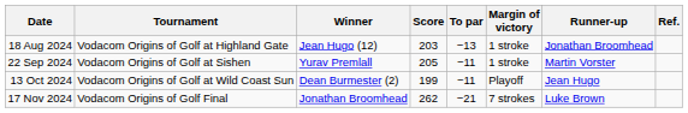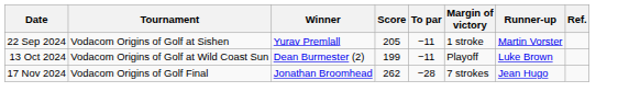 <table class=wikitable style="font-size:95%">
 <tr>
 <th>Date</th>
 <th>Tournament</th>
 <th>Winner</th>
 <th>Score</th>
 <th>To par</th>
 <th>Margin of<br>victory</th>
 <th>Runner-up</th>
 <th>Ref.</th>
-</tr>
-<tr>
-<td align=right>18 Aug 2024</td>
-<td>Vodacom Origins of Golf at Highland Gate</td>
-<td> <a href='#'>Jean Hugo</a> (12)</td>
-<td align=center>203</td>
-<td align=center>−13</td>
-<td>1 stroke</td>
-<td> <a href='#'>Jonathan Broomhead</a></td>
-<td></td>
 </tr>
 <tr>
 <td align=right>22 Sep 2024</td>
 <td>Vodacom Origins of Golf at Sishen</td>
 <td> <a href='#'>Yurav Premlall</a></td>
 <td align=center>205</td>
 <td align=center>−11</td>
 <td>1 stroke</td>
 <td> <a href='#'>Martin Vorster</a></td>
 <td></td>
 </tr>
 <tr>
 <td align=right>13 Oct 2024</td>
 <td>Vodacom Origins of Golf at Wild Coast Sun</td>
 <td> <a href='#'>Dean Burmester</a> (2)</td>
 <td align=center>199</td>
 <td align=center>−11</td>
 <td>Playoff</td>
-<td> <a href='#'>Jean Hugo</a></td>
+<td> <a href='#'>Luke Brown</a></td>
 <td></td>
 </tr>
 <tr>
 <td align=right>17 Nov 2024</td>
 <td>Vodacom Origins of Golf Final</td>
 <td> <a href='#'>Jonathan Broomhead</a></td>
 <td align=center>262</td>
-<td align=center>−21</td>
+<td align=center>−28</td>
 <td>7 strokes</td>
-<td> <a href='#'>Luke Brown</a></td>
+<td> <a href='#'>Jean Hugo</a></td>
 <td></td>
 </tr>
 </table>
